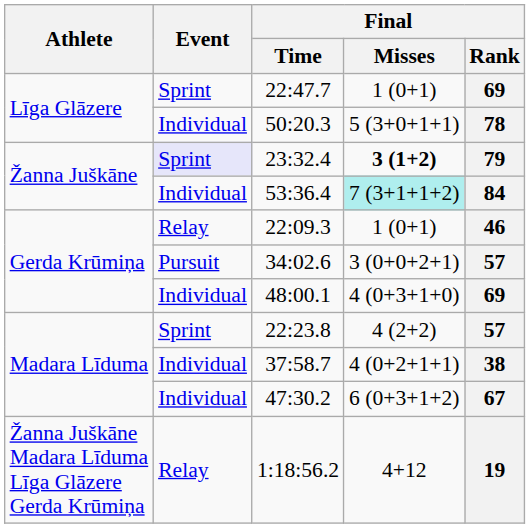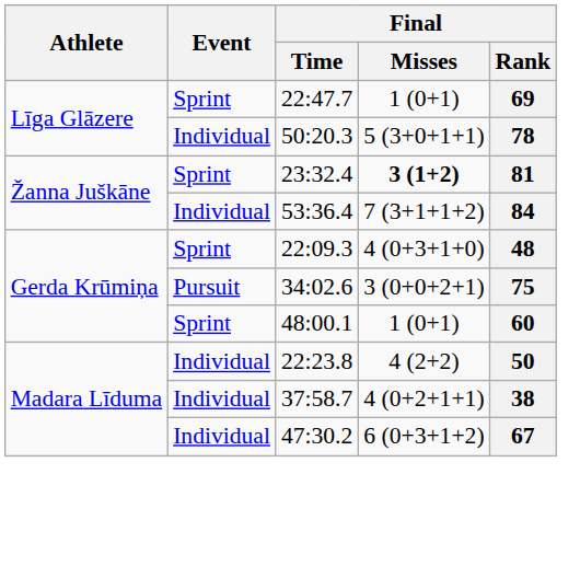 <table class="wikitable">
 <tr>
 <th rowspan="2">Athlete</th>
 <th rowspan="2">Event</th>
 <th colspan="3">Final</th>
 </tr>
 <tr>
 <th>Time</th>
 <th>Misses</th>
 <th>Rank</th>
 </tr>
 <tr>
 <td rowspan="2"><a href='#'>Līga Glāzere</a></td>
 <td><a href='#'>Sprint</a></td>
 <td align="center">22:47.7</td>
 <td align="center">1 (0+1)</td>
 <th align="center">69</th>
 </tr>
 <tr>
 <td><a href='#'>Individual</a></td>
 <td align="center">50:20.3</td>
 <td align="center">5 (3+0+1+1)</td>
 <th align="center">78</th>
 </tr>
 <tr>
 <td rowspan="2"><a href='#'>Žanna Juškāne</a></td>
-<td style="background: lavender;"><a href='#'>Sprint</a></td>
+<td><a href='#'>Sprint</a></td>
 <td align="center">23:32.4</td>
 <td align="center"><strong>3 (1+2)</strong></td>
-<th align="center">79</th>
+<th align="center">81</th>
 </tr>
 <tr>
 <td><a href='#'>Individual</a></td>
 <td align="center">53:36.4</td>
-<td align="center" style="background: paleturquoise;">7 (3+1+1+2)</td>
+<td align="center">7 (3+1+1+2)</td>
 <th align="center">84</th>
 </tr>
 <tr>
 <td rowspan="3"><a href='#'>Gerda Krūmiņa</a></td>
-<td><a href='#'>Relay</a></td>
+<td><a href='#'>Sprint</a></td>
 <td align="center">22:09.3</td>
-<td align="center">1 (0+1)</td>
-<th align="center">46</th>
+<td align="center">4 (0+3+1+0)</td>
+<th align="center">48</th>
 </tr>
 <tr>
 <td><a href='#'>Pursuit</a></td>
 <td align="center">34:02.6</td>
 <td align="center">3 (0+0+2+1)</td>
-<th align="center">57</th>
+<th align="center">75</th>
 </tr>
 <tr>
-<td><a href='#'>Individual</a></td>
+<td><a href='#'>Sprint</a></td>
 <td align="center">48:00.1</td>
-<td align="center">4 (0+3+1+0)</td>
-<th align="center">69</th>
+<td align="center">1 (0+1)</td>
+<th align="center">60</th>
 </tr>
 <tr>
 <td rowspan="3"><a href='#'>Madara Līduma</a></td>
-<td><a href='#'>Sprint</a></td>
+<td><a href='#'>Individual</a></td>
 <td align="center">22:23.8</td>
 <td align="center">4 (2+2)</td>
-<th align="center">57</th>
+<th align="center">50</th>
 </tr>
 <tr>
 <td><a href='#'>Individual</a></td>
 <td align="center">37:58.7</td>
 <td align="center">4 (0+2+1+1)</td>
 <th align="center">38</th>
 </tr>
 <tr>
 <td><a href='#'>Individual</a></td>
 <td align="center">47:30.2</td>
 <td align="center">6 (0+3+1+2)</td>
 <th align="center">67</th>
 </tr>
-<tr>
-<td><a href='#'>Žanna Juškāne</a><br><a href='#'>Madara Līduma</a><br><a href='#'>Līga Glāzere</a><br><a href='#'>Gerda Krūmiņa</a></td>
-<td><a href='#'>Relay</a></td>
-<td align="center">1:18:56.2</td>
-<td align="center">4+12</td>
-<th align="center">19</th>
-</tr>
 </table>
